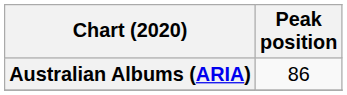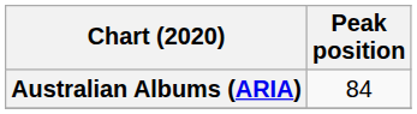 <table class="wikitable sortable plainrowheaders" style="text-align:center">
 <tr>
 <th scope="col">Chart (2020)</th>
 <th scope="col">Peak<br>position</th>
 </tr>
 <tr>
 <th scope="row">Australian Albums (<a href='#'>ARIA</a>)</th>
-<td>86</td>
+<td>84</td>
 </tr>
 <tr>
 </tr>
 <tr>
 </tr>
 <tr>
 </tr>
 <tr>
 </tr>
 </table>
